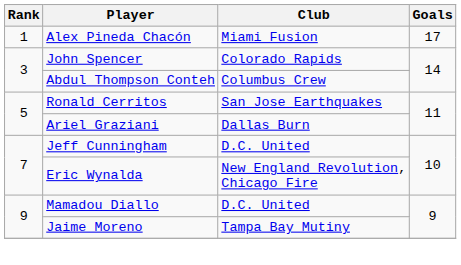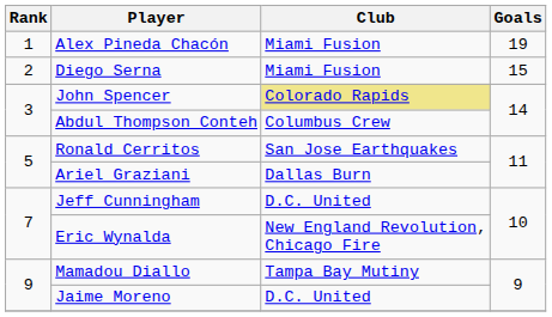 <table class="wikitable" style="text-align:center">
 <tr>
 <th>Rank</th>
 <th>Player</th>
 <th>Club</th>
 <th>Goals</th>
 </tr>
 <tr>
 <td>1</td>
 <td align="left"> <a href='#'>Alex Pineda Chacón</a></td>
 <td align="left"><a href='#'>Miami Fusion</a></td>
-<td>17</td>
+<td>19</td>
+</tr>
+<tr>
+<td>2</td>
+<td align="left"> <a href='#'>Diego Serna</a></td>
+<td align="left"><a href='#'>Miami Fusion</a></td>
+<td>15</td>
 </tr>
 <tr>
 <td rowspan="2">3</td>
 <td align="left"> <a href='#'>John Spencer</a></td>
-<td align="left"><a href='#'>Colorado Rapids</a></td>
+<td align="left" style="background: khaki;"><a href='#'>Colorado Rapids</a></td>
 <td rowspan="2">14</td>
 </tr>
 <tr>
 <td align="left"> <a href='#'>Abdul Thompson Conteh</a></td>
 <td align="left"><a href='#'>Columbus Crew</a></td>
 </tr>
 <tr>
 <td rowspan="2">5</td>
 <td align="left"> <a href='#'>Ronald Cerritos</a></td>
 <td align="left"><a href='#'>San Jose Earthquakes</a></td>
 <td rowspan="2">11</td>
 </tr>
 <tr>
 <td align="left"> <a href='#'>Ariel Graziani</a></td>
 <td align="left"><a href='#'>Dallas Burn</a></td>
 </tr>
 <tr>
 <td rowspan="2">7</td>
 <td align="left"> <a href='#'>Jeff Cunningham</a></td>
 <td align="left"><a href='#'>D.C. United</a></td>
 <td rowspan="2">10</td>
 </tr>
 <tr>
 <td align="left"> <a href='#'>Eric Wynalda</a></td>
 <td align="left"><a href='#'>New England Revolution</a>, <br> <a href='#'>Chicago Fire</a></td>
 </tr>
 <tr>
 <td rowspan="2">9</td>
 <td align="left"> <a href='#'>Mamadou Diallo</a></td>
-<td align="left"><a href='#'>D.C. United</a></td>
+<td align="left"><a href='#'>Tampa Bay Mutiny</a></td>
 <td rowspan="2">9</td>
 </tr>
 <tr>
 <td align="left"> <a href='#'>Jaime Moreno</a></td>
-<td align="left"><a href='#'>Tampa Bay Mutiny</a></td>
+<td align="left"><a href='#'>D.C. United</a></td>
 </tr>
 <tr>
 </tr>
 </table>
